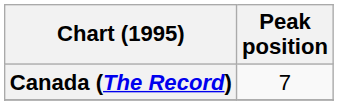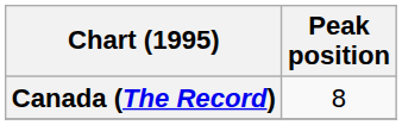 <table class="wikitable sortable plainrowheaders">
 <tr>
 <th>Chart (1995)</th>
 <th>Peak<br>position</th>
 </tr>
 <tr>
 <th scope="row">Canada (<em><a href='#'>The Record</a></em>)</th>
-<td align="center">7</td>
+<td align="center">8</td>
 </tr>
 <tr>
 </tr>
 <tr>
 </tr>
 <tr>
 </tr>
 <tr>
 </tr>
 <tr>
 </tr>
 <tr>
 </tr>
 <tr>
 </tr>
 <tr>
 </tr>
 <tr>
 </tr>
 <tr>
 </tr>
 </table>
